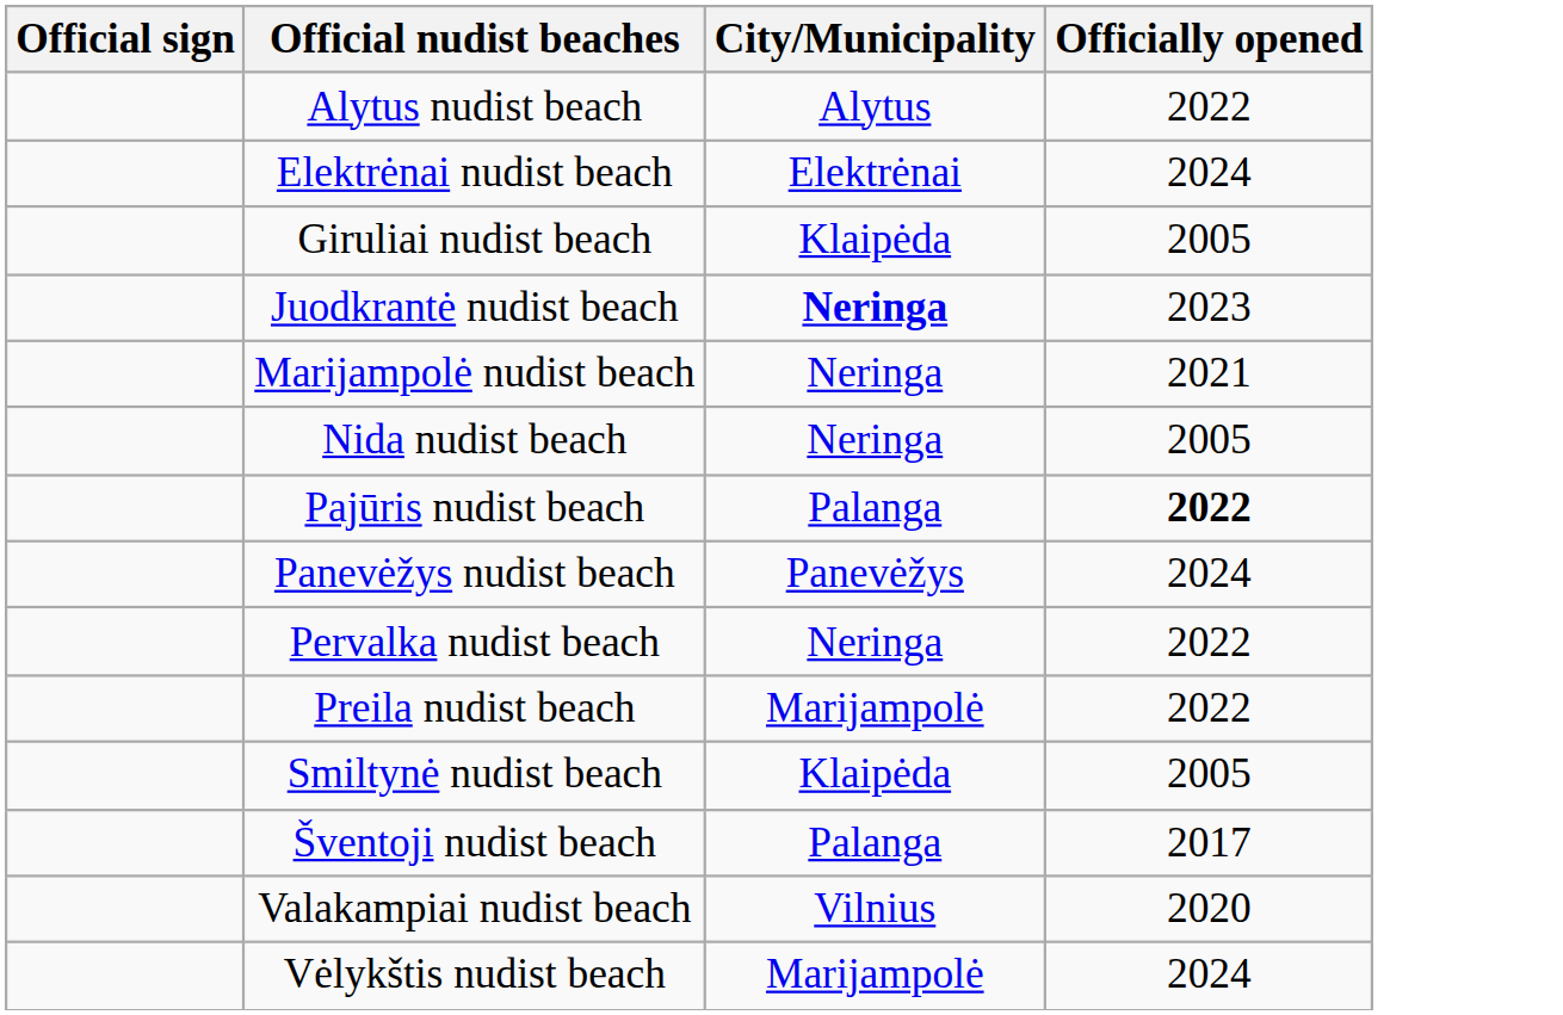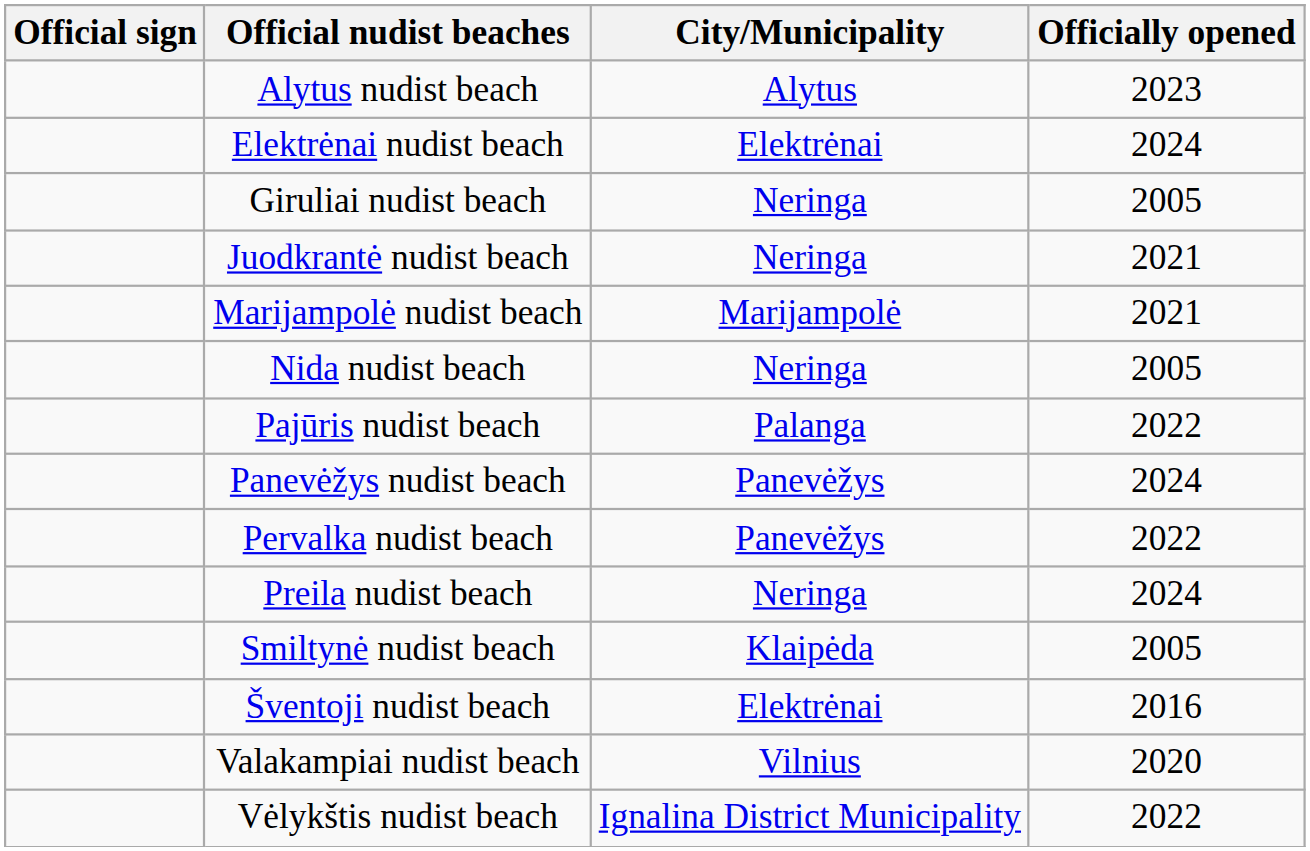 <table class="wikitable">
 <tr>
 <th>Official sign</th>
 <th>Official nudist beaches</th>
 <th>City/Municipality</th>
 <th>Officially opened</th>
 </tr>
 <tr>
 <td></td>
 <td align=center><a href='#'>Alytus</a> nudist beach</td>
 <td align=center><a href='#'>Alytus</a></td>
-<td align=center>2022</td>
+<td align=center>2023</td>
 </tr>
 <tr>
 <td></td>
 <td align=center><a href='#'>Elektrėnai</a> nudist beach</td>
 <td align=center><a href='#'>Elektrėnai</a></td>
 <td align=center>2024</td>
 </tr>
 <tr>
 <td></td>
 <td align=center>Giruliai nudist beach</td>
-<td align="center"><a href='#'>Klaipėda</a></td>
+<td align=center><a href='#'>Neringa</a></td>
 <td align=center>2005</td>
 </tr>
 <tr>
 <td></td>
 <td align=center><a href='#'>Juodkrantė</a> nudist beach</td>
-<td align=center><strong><a href='#'>Neringa</a></strong></td>
-<td align=center>2023</td>
+<td align=center><a href='#'>Neringa</a></td>
+<td align=center>2021</td>
 </tr>
 <tr>
 <td></td>
 <td align=center><a href='#'>Marijampolė</a> nudist beach</td>
-<td align=center><a href='#'>Neringa</a></td>
+<td align=center><a href='#'>Marijampolė</a></td>
 <td align=center>2021</td>
 </tr>
 <tr>
 <td></td>
 <td align=center><a href='#'>Nida</a> nudist beach</td>
 <td align=center><a href='#'>Neringa</a></td>
 <td align=center>2005</td>
 </tr>
 <tr>
 <td></td>
 <td align=center><a href='#'>Pajūris</a> nudist beach</td>
 <td align=center><a href='#'>Palanga</a></td>
-<td align=center><strong>2022</strong></td>
+<td align=center>2022</td>
 </tr>
 <tr>
 <td></td>
 <td align=center><a href='#'>Panevėžys</a> nudist beach</td>
 <td align=center><a href='#'>Panevėžys</a></td>
 <td align=center>2024</td>
 </tr>
 <tr>
 <td></td>
 <td align=center><a href='#'>Pervalka</a> nudist beach</td>
-<td align=center><a href='#'>Neringa</a></td>
+<td align=center><a href='#'>Panevėžys</a></td>
 <td align=center>2022</td>
 </tr>
 <tr>
 <td></td>
 <td align=center><a href='#'>Preila</a> nudist beach</td>
-<td align=center><a href='#'>Marijampolė</a></td>
-<td align=center>2022</td>
+<td align=center><a href='#'>Neringa</a></td>
+<td align=center>2024</td>
 </tr>
 <tr>
 <td></td>
 <td align=center><a href='#'>Smiltynė</a> nudist beach</td>
 <td align=center><a href='#'>Klaipėda</a></td>
 <td align=center>2005</td>
 </tr>
 <tr>
 <td></td>
 <td align=center><a href='#'>Šventoji</a> nudist beach</td>
-<td align=center><a href='#'>Palanga</a></td>
-<td align=center>2017</td>
+<td align=center><a href='#'>Elektrėnai</a></td>
+<td align=center>2016</td>
 </tr>
 <tr>
 <td></td>
 <td align=center>Valakampiai nudist beach</td>
 <td align="center"><a href='#'>Vilnius</a></td>
 <td align=center>2020</td>
 </tr>
 <tr>
 <td></td>
 <td align=center>Vėlykštis nudist beach</td>
-<td align=center><a href='#'>Marijampolė</a></td>
-<td align=center>2024</td>
+<td align=center><a href='#'>Ignalina District Municipality</a></td>
+<td align=center>2022</td>
 </tr>
 </table>
